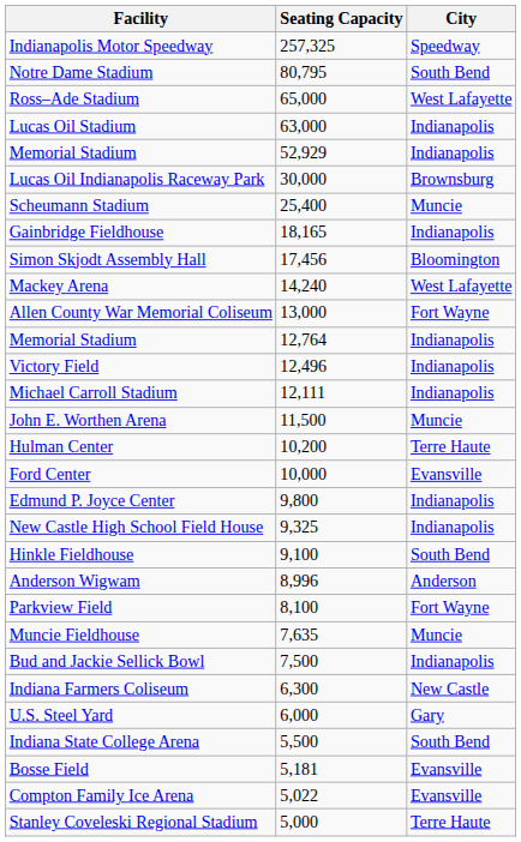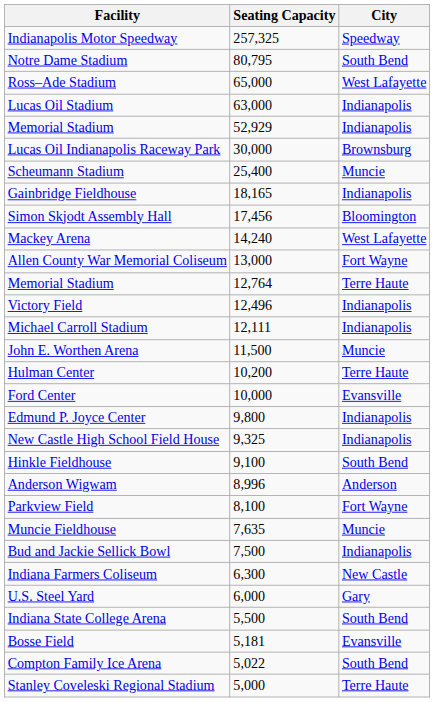 <table class="wikitable">
 <tr>
 <th>Facility</th>
 <th>Seating Capacity</th>
 <th>City</th>
 </tr>
 <tr>
 <td><a href='#'>Indianapolis Motor Speedway</a></td>
 <td>257,325</td>
 <td><a href='#'>Speedway</a></td>
 </tr>
 <tr>
 <td><a href='#'>Notre Dame Stadium</a></td>
 <td>80,795</td>
 <td><a href='#'>South Bend</a></td>
 </tr>
 <tr>
 <td><a href='#'>Ross–Ade Stadium</a></td>
 <td>65,000</td>
 <td><a href='#'>West Lafayette</a></td>
 </tr>
 <tr>
 <td><a href='#'>Lucas Oil Stadium</a></td>
 <td>63,000</td>
 <td><a href='#'>Indianapolis</a></td>
 </tr>
 <tr>
 <td><a href='#'>Memorial Stadium</a></td>
 <td>52,929</td>
 <td><a href='#'>Indianapolis</a></td>
 </tr>
 <tr>
 <td><a href='#'>Lucas Oil Indianapolis Raceway Park</a></td>
 <td>30,000</td>
 <td><a href='#'>Brownsburg</a></td>
 </tr>
 <tr>
 <td><a href='#'>Scheumann Stadium</a></td>
 <td>25,400</td>
 <td><a href='#'>Muncie</a></td>
 </tr>
 <tr>
 <td><a href='#'>Gainbridge Fieldhouse</a></td>
 <td>18,165</td>
 <td><a href='#'>Indianapolis</a></td>
 </tr>
 <tr>
 <td><a href='#'>Simon Skjodt Assembly Hall</a></td>
 <td>17,456</td>
 <td><a href='#'>Bloomington</a></td>
 </tr>
 <tr>
 <td><a href='#'>Mackey Arena</a></td>
 <td>14,240</td>
 <td><a href='#'>West Lafayette</a></td>
 </tr>
 <tr>
 <td><a href='#'>Allen County War Memorial Coliseum</a></td>
 <td>13,000</td>
 <td><a href='#'>Fort Wayne</a></td>
 </tr>
 <tr>
 <td><a href='#'>Memorial Stadium</a></td>
 <td>12,764</td>
-<td><a href='#'>Indianapolis</a></td>
+<td><a href='#'>Terre Haute</a></td>
 </tr>
 <tr>
 <td><a href='#'>Victory Field</a></td>
 <td>12,496</td>
 <td><a href='#'>Indianapolis</a></td>
 </tr>
 <tr>
 <td><a href='#'>Michael Carroll Stadium</a></td>
 <td>12,111</td>
 <td><a href='#'>Indianapolis</a></td>
 </tr>
 <tr>
 <td><a href='#'>John E. Worthen Arena</a></td>
 <td>11,500</td>
 <td><a href='#'>Muncie</a></td>
 </tr>
 <tr>
 <td><a href='#'>Hulman Center</a></td>
 <td>10,200</td>
 <td><a href='#'>Terre Haute</a></td>
 </tr>
 <tr>
 <td><a href='#'>Ford Center</a></td>
 <td>10,000</td>
 <td><a href='#'>Evansville</a></td>
 </tr>
 <tr>
 <td><a href='#'>Edmund P. Joyce Center</a></td>
 <td>9,800</td>
 <td><a href='#'>Indianapolis</a></td>
 </tr>
 <tr>
 <td><a href='#'>New Castle High School Field House</a></td>
 <td>9,325</td>
 <td><a href='#'>Indianapolis</a></td>
 </tr>
 <tr>
 <td><a href='#'>Hinkle Fieldhouse</a></td>
 <td>9,100</td>
 <td><a href='#'>South Bend</a></td>
 </tr>
 <tr>
 <td><a href='#'>Anderson Wigwam</a></td>
 <td>8,996</td>
 <td><a href='#'>Anderson</a></td>
 </tr>
 <tr>
 <td><a href='#'>Parkview Field</a></td>
 <td>8,100</td>
 <td><a href='#'>Fort Wayne</a></td>
 </tr>
 <tr>
 <td><a href='#'>Muncie Fieldhouse</a></td>
 <td>7,635</td>
 <td><a href='#'>Muncie</a></td>
 </tr>
 <tr>
 <td><a href='#'>Bud and Jackie Sellick Bowl</a></td>
 <td>7,500</td>
 <td><a href='#'>Indianapolis</a></td>
 </tr>
 <tr>
 <td><a href='#'>Indiana Farmers Coliseum</a></td>
 <td>6,300</td>
 <td><a href='#'>New Castle</a></td>
 </tr>
 <tr>
 <td><a href='#'>U.S. Steel Yard</a></td>
 <td>6,000</td>
 <td><a href='#'>Gary</a></td>
 </tr>
 <tr>
 <td><a href='#'>Indiana State College Arena</a></td>
 <td>5,500</td>
 <td><a href='#'>South Bend</a></td>
 </tr>
 <tr>
 <td><a href='#'>Bosse Field</a></td>
 <td>5,181</td>
 <td><a href='#'>Evansville</a></td>
 </tr>
 <tr>
 <td><a href='#'>Compton Family Ice Arena</a></td>
 <td>5,022</td>
-<td><a href='#'>Evansville</a></td>
+<td><a href='#'>South Bend</a></td>
 </tr>
 <tr>
 <td><a href='#'>Stanley Coveleski Regional Stadium</a></td>
 <td>5,000</td>
 <td><a href='#'>Terre Haute</a></td>
 </tr>
 </table>
